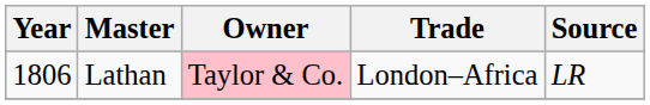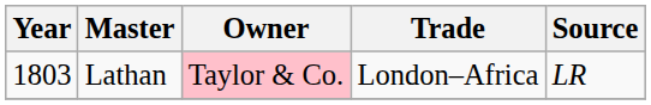 <table class=" wikitable">
 <tr>
 <th>Year</th>
 <th>Master</th>
 <th>Owner</th>
 <th>Trade</th>
 <th>Source</th>
 </tr>
 <tr |>
-<td>1806</td>
+<td>1803</td>
 <td>Lathan</td>
 <td style="background: pink;">Taylor & Co.</td>
 <td>London–Africa</td>
 <td><em>LR</em></td>
 </tr>
 <tr>
 </tr>
 </table>
